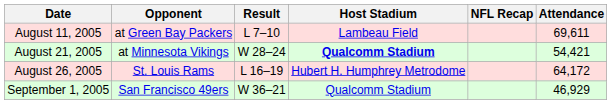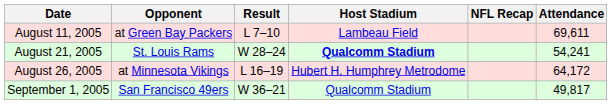 <table class="wikitable">
 <tr>
 <th>Date</th>
 <th>Opponent</th>
 <th>Result</th>
 <th>Host Stadium</th>
 <th>NFL Recap</th>
 <th>Attendance</th>
 </tr>
 <tr style="text-align:center; background:#fdd;">
 <td>August 11, 2005</td>
 <td>at <a href='#'>Green Bay Packers</a></td>
 <td>L 7–10</td>
 <td><a href='#'>Lambeau Field</a></td>
 <td></td>
 <td style="text-align:center">69,611</td>
 </tr>
 <tr style="text-align:center; background:#dfd;">
 <td>August 21, 2005</td>
-<td>at <a href='#'>Minnesota Vikings</a></td>
+<td><a href='#'>St. Louis Rams</a></td>
 <td>W 28–24</td>
 <td><strong><a href='#'>Qualcomm Stadium</a></strong></td>
 <td></td>
-<td style="text-align:center">54,421</td>
+<td style="text-align:center">54,241</td>
 </tr>
 <tr style="text-align:center; background:#fdd;">
 <td>August 26, 2005</td>
-<td><a href='#'>St. Louis Rams</a></td>
+<td>at <a href='#'>Minnesota Vikings</a></td>
 <td>L 16–19</td>
 <td><a href='#'>Hubert H. Humphrey Metrodome</a></td>
 <td></td>
 <td style="text-align:center">64,172</td>
 </tr>
 <tr style="text-align:center; background:#dfd;">
 <td>September 1, 2005</td>
 <td><a href='#'>San Francisco 49ers</a></td>
 <td>W 36–21</td>
 <td><a href='#'>Qualcomm Stadium</a></td>
 <td></td>
-<td style="text-align:center">46,929</td>
+<td style="text-align:center">49,817</td>
 </tr>
 </table>
